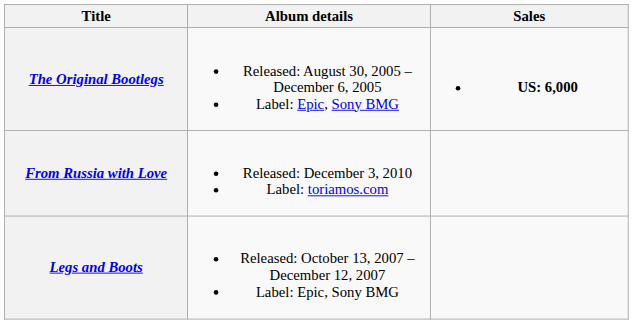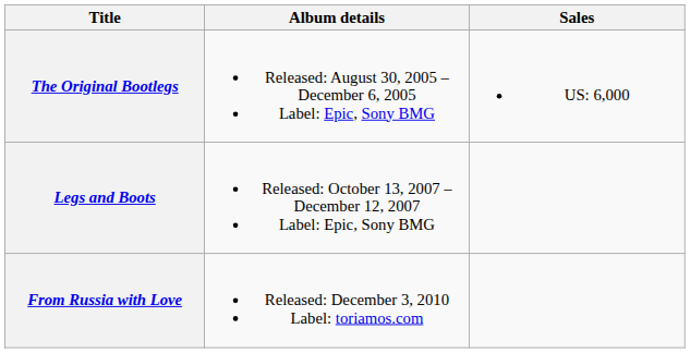 <table class="wikitable plainrowheaders" style="text-align:center;">
 <tr>
 <th scope="col" style="width:12em;">Title</th>
 <th scope="col" style="width:16em;">Album details</th>
 <th scope="col" style="width:13em;">Sales</th>
 </tr>
 <tr>
 <th scope="row"><em><a href='#'>The Original Bootlegs</a></em></th>
 <td><br><ul><li>Released: August 30, 2005 – December 6, 2005</li><li>Label: <a href='#'>Epic</a>, <a href='#'>Sony BMG</a></li></ul></td>
-<td><strong><br><ul><li>US: 6,000</li></ul></strong></td>
+<td><br><ul><li>US: 6,000</li></ul></td>
+</tr>
+<tr>
+<th scope="row"><em><a href='#'>Legs and Boots</a></em></th>
+<td><br><ul><li>Released: October 13, 2007 – December 12, 2007</li><li>Label: Epic, Sony BMG</li></ul></td>
+<td></td>
 </tr>
 <tr>
 <th scope="row"><em><a href='#'>From Russia with Love</a></em></th>
 <td><br><ul><li>Released: December 3, 2010</li><li>Label: <a href='#'>toriamos.com</a></li></ul></td>
 <td></td>
 </tr>
-<tr>
-<th scope="row"><em><a href='#'>Legs and Boots</a></em></th>
-<td><br><ul><li>Released: October 13, 2007 – December 12, 2007</li><li>Label: Epic, Sony BMG</li></ul></td>
-<td></td>
-</tr>
 </table>
